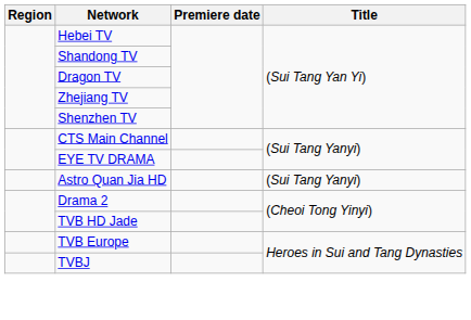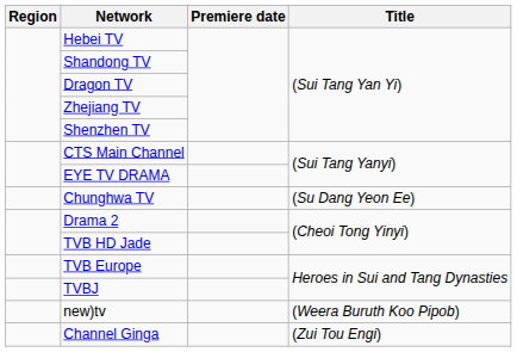 <table class="sortable wikitable">
 <tr>
 <th>Region</th>
 <th>Network</th>
 <th>Premiere date</th>
 <th>Title</th>
 </tr>
 <tr>
 <td rowspan=5></td>
 <td><a href='#'>Hebei TV</a></td>
 <td rowspan=5></td>
 <td rowspan=5> (<em>Sui Tang Yan Yi</em>)</td>
 </tr>
 <tr>
 <td><a href='#'>Shandong TV</a></td>
 </tr>
 <tr>
 <td><a href='#'>Dragon TV</a></td>
 </tr>
 <tr>
 <td><a href='#'>Zhejiang TV</a></td>
 </tr>
 <tr>
 <td><a href='#'>Shenzhen TV</a></td>
 </tr>
 <tr>
 <td rowspan=2></td>
 <td><a href='#'>CTS Main Channel</a></td>
 <td></td>
 <td rowspan=2> (<em>Sui Tang Yanyi</em>)</td>
 </tr>
 <tr>
 <td><a href='#'>EYE TV DRAMA</a></td>
 <td></td>
 </tr>
 <tr>
 <td></td>
-<td><a href='#'>Astro Quan Jia HD</a></td>
+<td><a href='#'>Chunghwa TV</a></td>
 <td></td>
-<td> (<em>Sui Tang Yanyi</em>)</td>
+<td> (<em>Su Dang Yeon Ee</em>)</td>
 </tr>
 <tr>
 <td rowspan=2></td>
 <td><a href='#'>Drama 2</a></td>
 <td></td>
 <td rowspan=2> (<em>Cheoi Tong Yinyi</em>)</td>
 </tr>
 <tr>
 <td><a href='#'>TVB HD Jade</a></td>
 <td></td>
 </tr>
 <tr>
 <td></td>
 <td><a href='#'>TVB Europe</a></td>
 <td></td>
 <td rowspan=2><em>Heroes in Sui and Tang Dynasties</em></td>
 </tr>
 <tr>
 <td></td>
 <td><a href='#'>TVBJ</a></td>
 <td></td>
 </tr>
+<tr>
+<td></td>
+<td>new)tv</td>
+<td></td>
+<td> (<em>Weera Buruth Koo Pipob</em>)</td>
+</tr>
+<tr>
+<td></td>
+<td><a href='#'>Channel Ginga</a></td>
+<td></td>
+<td> (<em>Zui Tou Engi</em>)</td>
+</tr>
 </table>
